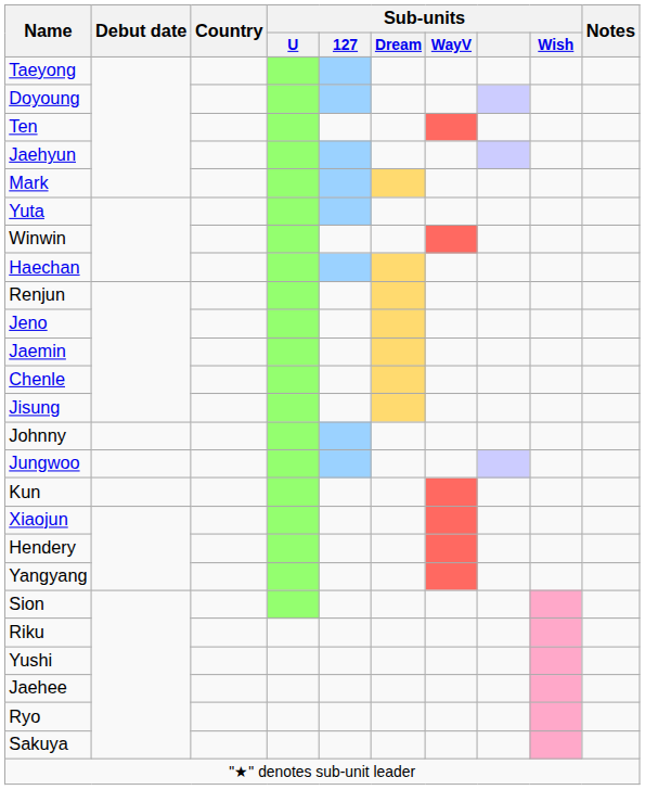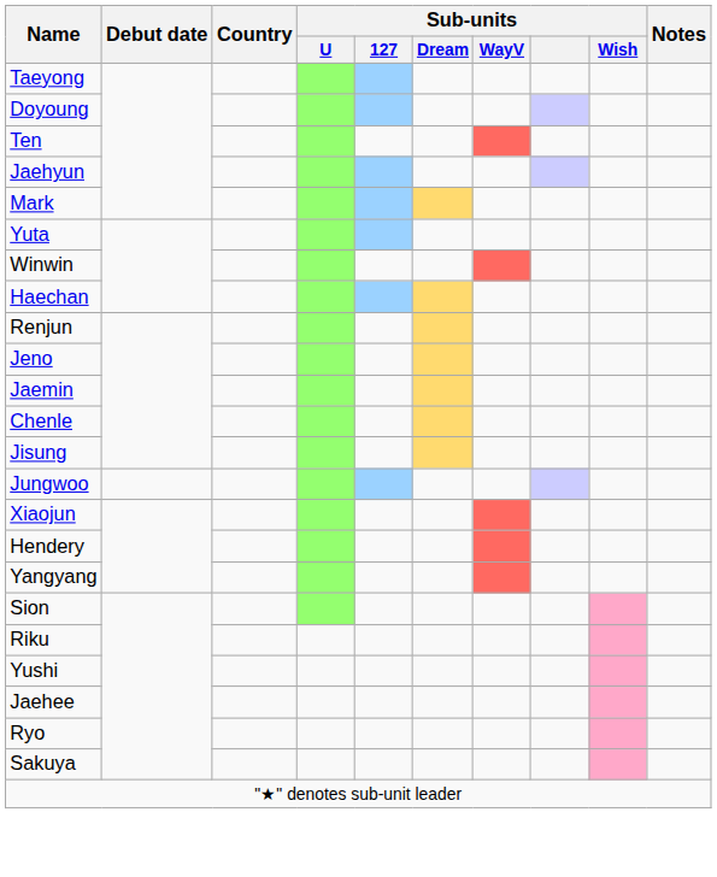 <table class="wikitable">
 <tr>
 <th scope="col" rowspan="2">Name</th>
 <th scope="col" rowspan="2">Debut date</th>
 <th scope="col" rowspan="2">Country</th>
 <th colspan="6" scope="col">Sub-units</th>
 <th scope="col" rowspan="2">Notes</th>
 </tr>
 <tr>
 <th scope="col" style="font-size:85%; width:3em"><a href='#'>U</a></th>
 <th scope="col" style="font-size:85%; width:3em"><a href='#'>127</a></th>
 <th scope="col" style="font-size:85%; width:3em"><a href='#'>Dream</a></th>
 <th scope="col" style="font-size:85%; width:3em"><a href='#'>WayV</a></th>
 <th scope="col" style="font-size:85%; width:3em"><a href='#'></a></th>
 <th scope="col" style="font-size:85%; width:3em"><a href='#'>Wish</a></th>
 </tr>
 <tr>
 <td><a href='#'>Taeyong</a></td>
 <td rowspan="5"></td>
 <td></td>
 <td style="background:#94FF6F" align=center></td>
 <td style="background:#9BD2FF" align=center></td>
 <td></td>
 <td></td>
 <td></td>
 <td></td>
 <td align=center></td>
 </tr>
 <tr>
 <td><a href='#'>Doyoung</a></td>
 <td></td>
 <td style="background:#94FF6F" align=center></td>
 <td style="background:#9BD2FF" align=center></td>
 <td></td>
 <td></td>
 <td style="background:#CCCCFF" align=center></td>
 <td></td>
 <td></td>
 </tr>
 <tr>
 <td><a href='#'>Ten</a></td>
 <td></td>
 <td style="background:#94FF6F" align=center></td>
 <td></td>
 <td></td>
 <td style="background:#FF6961" align=center></td>
 <td></td>
 <td></td>
 <td></td>
 </tr>
 <tr>
 <td><a href='#'>Jaehyun</a></td>
 <td></td>
 <td style="background:#94FF6F" align=center></td>
 <td style="background:#9BD2FF" align=center></td>
 <td></td>
 <td></td>
 <td style="background:#CCCCFF" align=center></td>
 <td></td>
 <td></td>
 </tr>
 <tr>
 <td><a href='#'>Mark</a></td>
 <td></td>
 <td style="background:#94FF6F" align=center></td>
 <td style="background:#9BD2FF" align=center></td>
 <td style="background:#FFDA6F" align=center></td>
 <td></td>
 <td></td>
 <td></td>
 <td></td>
 </tr>
 <tr>
 <td><a href='#'>Yuta</a></td>
 <td rowspan="3"></td>
 <td></td>
 <td style="background:#94FF6F" align=center></td>
 <td style="background:#9BD2FF" align=center></td>
 <td></td>
 <td></td>
 <td></td>
 <td></td>
 <td></td>
 </tr>
 <tr>
 <td>Winwin</td>
 <td></td>
 <td style="background:#94FF6F" align=center></td>
 <td></td>
 <td></td>
 <td style="background:#FF6961" align=center></td>
 <td></td>
 <td></td>
 <td></td>
 </tr>
 <tr>
 <td><a href='#'>Haechan</a></td>
 <td></td>
 <td style="background:#94FF6F" align=center></td>
 <td style="background:#9BD2FF" align=center></td>
 <td style="background: #FFDA6F" align=center></td>
 <td></td>
 <td></td>
 <td></td>
 <td></td>
 </tr>
 <tr>
 <td>Renjun</td>
 <td rowspan="5"></td>
 <td></td>
 <td style="background:#94FF6F" align=center></td>
 <td></td>
 <td style="background:#FFDA6F" align=center></td>
 <td></td>
 <td></td>
 <td></td>
 <td></td>
 </tr>
 <tr>
 <td><a href='#'>Jeno</a></td>
 <td></td>
 <td style="background:#94FF6F" align=center></td>
 <td></td>
 <td style="background:#FFDA6F" align=center></td>
 <td></td>
 <td></td>
 <td></td>
 <td></td>
 </tr>
 <tr>
 <td><a href='#'>Jaemin</a></td>
 <td></td>
 <td style="background:#94FF6F" align=center></td>
 <td></td>
 <td style="background:#FFDA6F" align=center></td>
 <td></td>
 <td></td>
 <td></td>
 <td></td>
 </tr>
 <tr>
 <td><a href='#'>Chenle</a></td>
 <td></td>
 <td style="background:#94FF6F" align=center></td>
 <td></td>
 <td style="background:#FFDA6F" align=center></td>
 <td></td>
 <td></td>
 <td></td>
 <td></td>
 </tr>
 <tr>
 <td><a href='#'>Jisung</a></td>
 <td></td>
 <td style="background:#94FF6F" align=center></td>
 <td></td>
 <td style="background:#FFDA6F" align=center></td>
 <td></td>
 <td></td>
 <td></td>
 <td></td>
 </tr>
 <tr>
-<td>Johnny</td>
-<td></td>
-<td></td>
-<td style="background:#94FF6F" align=center></td>
-<td style="background:#9BD2FF" align=center></td>
-<td></td>
-<td></td>
-<td></td>
-<td></td>
-<td></td>
-</tr>
-<tr>
 <td><a href='#'>Jungwoo</a></td>
 <td></td>
 <td></td>
 <td style="background:#94FF6F" align=center></td>
 <td style="background:#9BD2FF" align=center></td>
 <td></td>
 <td></td>
 <td style="background:#CCCCFF" align=center></td>
-<td></td>
-<td></td>
-</tr>
-<tr>
-<td>Kun</td>
-<td></td>
-<td></td>
-<td style="background:#94FF6F" align=center></td>
-<td></td>
-<td></td>
-<td style="background:#FF6961" align=center></td>
-<td></td>
 <td></td>
 <td></td>
 </tr>
 <tr>
 <td><a href='#'>Xiaojun</a></td>
 <td rowspan="3"></td>
 <td></td>
 <td style="background:#94FF6F" align=center></td>
 <td></td>
 <td></td>
 <td style="background:#FF6961" align=center></td>
 <td></td>
 <td></td>
 <td></td>
 </tr>
 <tr>
 <td>Hendery</td>
 <td></td>
 <td style="background:#94FF6F" align=center></td>
 <td></td>
 <td></td>
 <td style="background:#FF6961" align=center></td>
 <td></td>
 <td></td>
 <td></td>
 </tr>
 <tr>
 <td>Yangyang</td>
 <td></td>
 <td style="background:#94FF6F" align=center></td>
 <td></td>
 <td></td>
 <td style="background:#FF6961" align=center></td>
 <td></td>
 <td></td>
 <td></td>
 </tr>
 <tr>
 <td>Sion</td>
 <td rowspan="6"></td>
 <td></td>
 <td style="background:#94FF6F" align=center></td>
 <td></td>
 <td></td>
 <td></td>
 <td></td>
 <td style="background:#FFA8C9" align=center></td>
 <td></td>
 </tr>
 <tr>
 <td>Riku</td>
 <td></td>
 <td></td>
 <td></td>
 <td></td>
 <td></td>
 <td></td>
 <td style="background:#FFA8C9" align=center></td>
 <td></td>
 </tr>
 <tr>
 <td>Yushi</td>
 <td></td>
 <td></td>
 <td></td>
 <td></td>
 <td></td>
 <td></td>
 <td style="background:#FFA8C9" align=center></td>
 <td></td>
 </tr>
 <tr>
 <td>Jaehee</td>
 <td></td>
 <td></td>
 <td></td>
 <td></td>
 <td></td>
 <td></td>
 <td style="background:#FFA8C9" align=center></td>
 <td></td>
 </tr>
 <tr>
 <td>Ryo</td>
 <td></td>
 <td></td>
 <td></td>
 <td></td>
 <td></td>
 <td></td>
 <td style="background:#FFA8C9" align=center></td>
 <td></td>
 </tr>
 <tr>
 <td>Sakuya</td>
 <td></td>
 <td></td>
 <td></td>
 <td></td>
 <td></td>
 <td></td>
 <td style="background:#FFA8C9" align=center></td>
 <td></td>
 </tr>
 <tr>
 <td colspan="10" style="font-size:85%; text-align:center">"★" denotes sub-unit leader</td>
 </tr>
 </table>
